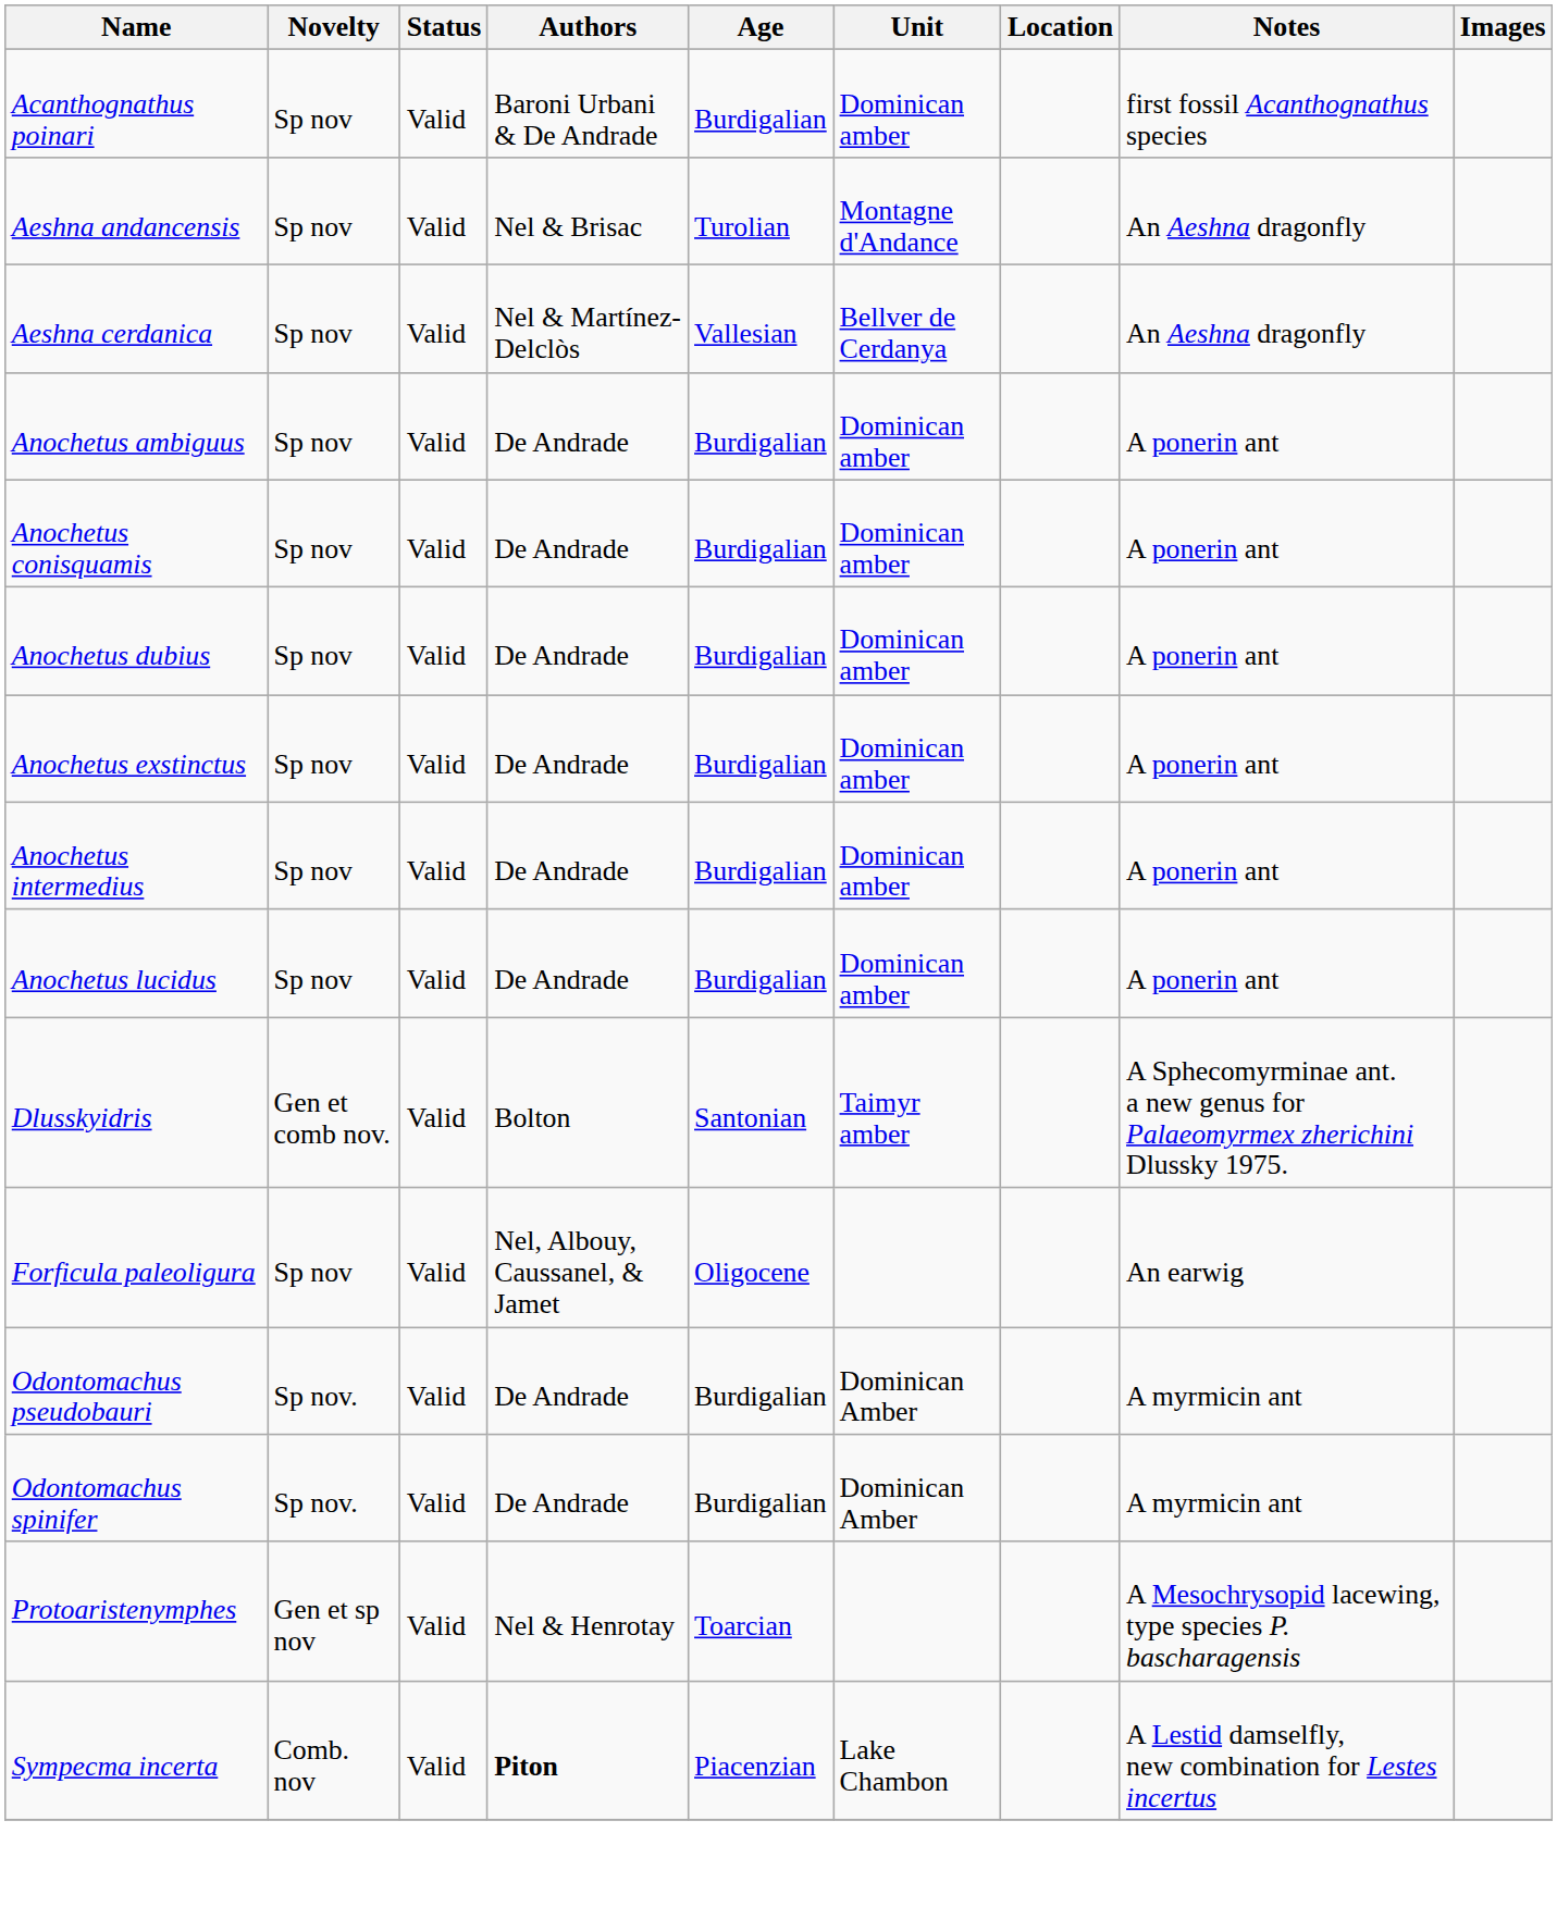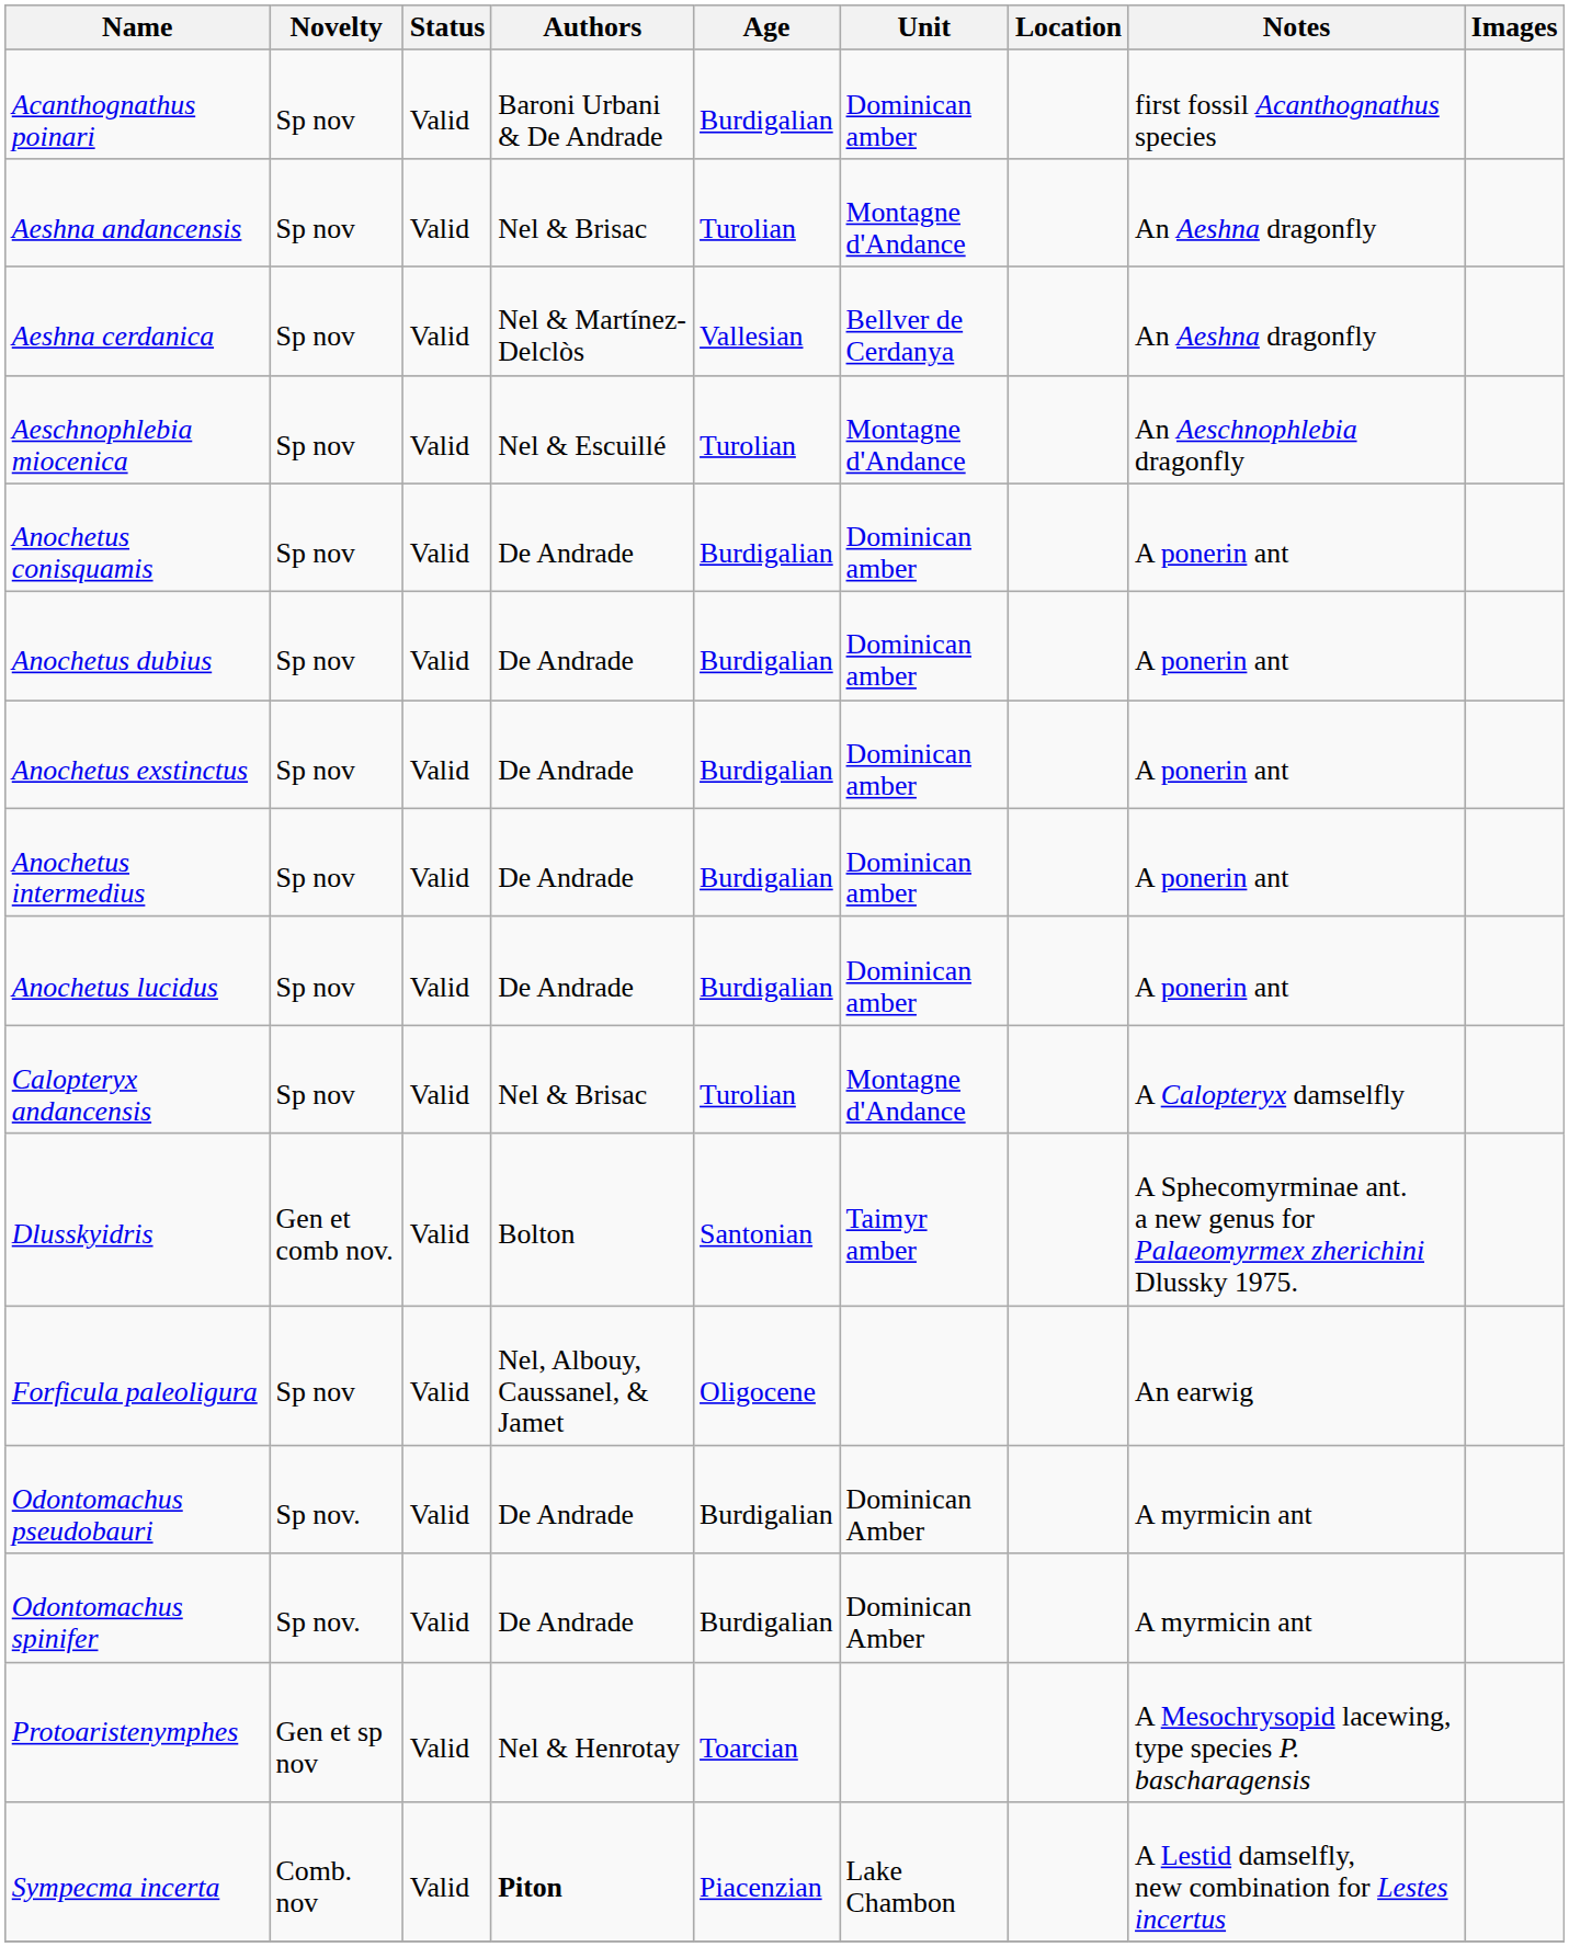 <table class="wikitable sortable" align="center" width="100%">
 <tr>
 <th>Name</th>
 <th>Novelty</th>
 <th>Status</th>
 <th>Authors</th>
 <th>Age</th>
 <th>Unit</th>
 <th>Location</th>
 <th>Notes</th>
 <th>Images</th>
 </tr>
 <tr>
 <td><br><em><a href='#'>Acanthognathus poinari</a></em></td>
 <td><br>Sp nov</td>
 <td><br>Valid</td>
 <td><br>Baroni Urbani & De Andrade</td>
 <td><br><a href='#'>Burdigalian</a></td>
 <td><br><a href='#'>Dominican amber</a></td>
 <td><br></td>
 <td><br>first fossil <em><a href='#'>Acanthognathus</a></em> species</td>
 <td></td>
 </tr>
 <tr>
 <td><br><em><a href='#'>Aeshna andancensis</a></em></td>
 <td><br>Sp nov</td>
 <td><br>Valid</td>
 <td><br>Nel & Brisac</td>
 <td><br><a href='#'>Turolian</a></td>
 <td><br><a href='#'>Montagne d'Andance</a></td>
 <td><br></td>
 <td><br>An <em><a href='#'>Aeshna</a></em> dragonfly</td>
 <td><br></td>
 </tr>
 <tr>
 <td><br><em><a href='#'>Aeshna cerdanica</a></em></td>
 <td><br>Sp nov</td>
 <td><br>Valid</td>
 <td><br>Nel & Martínez-Delclòs</td>
 <td><br><a href='#'>Vallesian</a></td>
 <td><br><a href='#'>Bellver de Cerdanya</a></td>
 <td><br></td>
 <td><br>An <em><a href='#'>Aeshna</a></em> dragonfly</td>
 <td><br></td>
 </tr>
 <tr>
-<td><br><em><a href='#'>Anochetus ambiguus</a></em></td>
+<td><br><em><a href='#'>Aeschnophlebia miocenica</a></em></td>
 <td><br>Sp nov</td>
 <td><br>Valid</td>
-<td><br>De Andrade</td>
-<td><br><a href='#'>Burdigalian</a></td>
-<td><br><a href='#'>Dominican amber</a></td>
+<td><br>Nel & Escuillé</td>
+<td><br><a href='#'>Turolian</a></td>
+<td><br><a href='#'>Montagne d'Andance</a></td>
 <td><br></td>
-<td><br>A <a href='#'>ponerin</a> ant</td>
+<td><br>An <em><a href='#'>Aeschnophlebia</a></em> dragonfly</td>
 <td><br></td>
 </tr>
 <tr>
 <td><br><em><a href='#'>Anochetus conisquamis</a></em></td>
 <td><br>Sp nov</td>
 <td><br>Valid</td>
 <td><br>De Andrade</td>
 <td><br><a href='#'>Burdigalian</a></td>
 <td><br><a href='#'>Dominican amber</a></td>
 <td><br></td>
 <td><br>A <a href='#'>ponerin</a> ant</td>
 <td><br></td>
 </tr>
 <tr>
 <td><br><em><a href='#'>Anochetus dubius</a></em></td>
 <td><br>Sp nov</td>
 <td><br>Valid</td>
 <td><br>De Andrade</td>
 <td><br><a href='#'>Burdigalian</a></td>
 <td><br><a href='#'>Dominican amber</a></td>
 <td><br></td>
 <td><br>A <a href='#'>ponerin</a> ant</td>
 <td><br></td>
 </tr>
 <tr>
 <td><br><em><a href='#'>Anochetus exstinctus</a></em></td>
 <td><br>Sp nov</td>
 <td><br>Valid</td>
 <td><br>De Andrade</td>
 <td><br><a href='#'>Burdigalian</a></td>
 <td><br><a href='#'>Dominican amber</a></td>
 <td><br></td>
 <td><br>A <a href='#'>ponerin</a> ant</td>
 <td><br></td>
 </tr>
 <tr>
 <td><br><em><a href='#'>Anochetus intermedius</a></em></td>
 <td><br>Sp nov</td>
 <td><br>Valid</td>
 <td><br>De Andrade</td>
 <td><br><a href='#'>Burdigalian</a></td>
 <td><br><a href='#'>Dominican amber</a></td>
 <td><br></td>
 <td><br>A <a href='#'>ponerin</a> ant</td>
 <td><br></td>
 </tr>
 <tr>
 <td><br><em><a href='#'>Anochetus lucidus</a></em></td>
 <td><br>Sp nov</td>
 <td><br>Valid</td>
 <td><br>De Andrade</td>
 <td><br><a href='#'>Burdigalian</a></td>
 <td><br><a href='#'>Dominican amber</a></td>
 <td><br></td>
 <td><br>A <a href='#'>ponerin</a> ant</td>
+<td><br></td>
+</tr>
+<tr>
+<td><br><em><a href='#'>Calopteryx andancensis</a></em></td>
+<td><br>Sp nov</td>
+<td><br>Valid</td>
+<td><br>Nel & Brisac</td>
+<td><br><a href='#'>Turolian</a></td>
+<td><br><a href='#'>Montagne d'Andance</a></td>
+<td><br></td>
+<td><br>A <em><a href='#'>Calopteryx</a></em> damselfly</td>
 <td><br></td>
 </tr>
 <tr>
 <td><br><em><a href='#'>Dlusskyidris</a></em></td>
 <td><br>Gen et comb nov.</td>
 <td><br>Valid</td>
 <td><br>Bolton</td>
 <td><br><a href='#'>Santonian</a></td>
 <td><br><a href='#'>Taimyr amber</a></td>
 <td><br></td>
 <td><br>A Sphecomyrminae ant.<br> a new genus for <em><a href='#'>Palaeomyrmex zherichini</a></em> Dlussky 1975.</td>
 <td><br></td>
 </tr>
 <tr>
 <td><br><em><a href='#'>Forficula paleoligura</a></em></td>
 <td><br>Sp nov</td>
 <td><br>Valid</td>
 <td><br>Nel, Albouy, Caussanel, & Jamet</td>
 <td><br><a href='#'>Oligocene</a></td>
 <td></td>
 <td><br></td>
 <td><br>An earwig</td>
 <td><br></td>
 </tr>
 <tr>
 <td><br><em><a href='#'>Odontomachus pseudobauri</a></em></td>
 <td><br>Sp nov.</td>
 <td><br>Valid</td>
 <td><br>De Andrade</td>
 <td><br>Burdigalian</td>
 <td><br>Dominican Amber</td>
 <td><br></td>
 <td><br>A myrmicin ant</td>
 <td><br></td>
 </tr>
 <tr>
 <td><br><em><a href='#'>Odontomachus spinifer</a></em></td>
 <td><br>Sp nov.</td>
 <td><br>Valid</td>
 <td><br>De Andrade</td>
 <td><br>Burdigalian</td>
 <td><br>Dominican Amber</td>
 <td><br></td>
 <td><br>A myrmicin ant</td>
 <td><br></td>
 </tr>
 <tr>
 <td><em><a href='#'>Protoaristenymphes</a></em></td>
 <td><br>Gen et sp nov</td>
 <td><br>Valid</td>
 <td><br>Nel & Henrotay</td>
 <td><br><a href='#'>Toarcian</a></td>
 <td></td>
 <td><br></td>
 <td><br>A <a href='#'>Mesochrysopid</a> lacewing, type species <em>P. bascharagensis</em></td>
 <td><br></td>
 </tr>
 <tr>
 <td><br><em><a href='#'>Sympecma incerta</a></em></td>
 <td><br>Comb. nov</td>
 <td><br>Valid</td>
 <td><strong><br>Piton</strong></td>
 <td><br><a href='#'>Piacenzian</a></td>
 <td><br>Lake Chambon</td>
 <td><br></td>
 <td><br>A <a href='#'>Lestid</a> damselfly, <br>new combination for <em><a href='#'>Lestes incertus</a></em></td>
 <td><br></td>
 </tr>
 <tr>
 </tr>
 </table>
